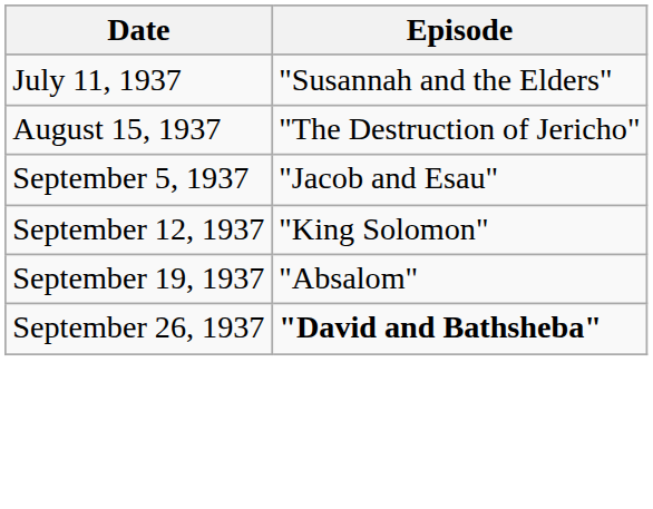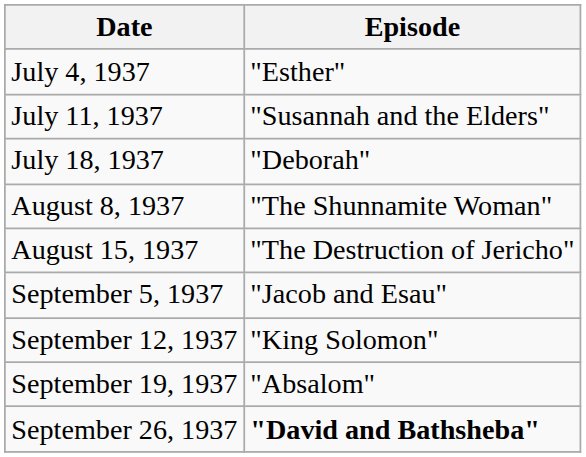 <table class="wikitable">
 <tr>
 <th>Date</th>
 <th>Episode</th>
 </tr>
 <tr>
+<td>July 4, 1937</td>
+<td>"Esther"</td>
+</tr>
+<tr>
 <td>July 11, 1937</td>
 <td>"Susannah and the Elders"</td>
+</tr>
+<tr>
+<td>July 18, 1937</td>
+<td>"Deborah"</td>
+</tr>
+<tr>
+<td>August 8, 1937</td>
+<td>"The Shunnamite Woman"</td>
 </tr>
 <tr>
 <td>August 15, 1937</td>
 <td>"The Destruction of Jericho"</td>
 </tr>
 <tr>
 <td>September 5, 1937</td>
 <td>"Jacob and Esau"</td>
 </tr>
 <tr>
 <td>September 12, 1937</td>
 <td>"King Solomon"</td>
 </tr>
 <tr>
 <td>September 19, 1937</td>
 <td>"Absalom"</td>
 </tr>
 <tr>
 <td>September 26, 1937</td>
 <td><strong>"David and Bathsheba"</strong></td>
 </tr>
 </table>
